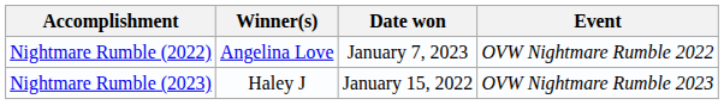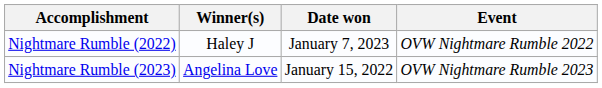 <table class="wikitable" style="background:#fcfdff; font-size:95%; text-align: center;">
 <tr>
 <th>Accomplishment</th>
 <th>Winner(s)</th>
 <th>Date won</th>
 <th>Event</th>
 </tr>
 <tr>
 <td><a href='#'>Nightmare Rumble (2022)</a></td>
-<td><a href='#'>Angelina Love</a></td>
+<td>Haley J</td>
 <td>January 7, 2023</td>
 <td><em>OVW Nightmare Rumble 2022</em></td>
 </tr>
 <tr>
 <td><a href='#'>Nightmare Rumble (2023)</a></td>
-<td>Haley J</td>
+<td><a href='#'>Angelina Love</a></td>
 <td>January 15, 2022</td>
 <td><em>OVW Nightmare Rumble 2023</em></td>
 </tr>
 </table>
